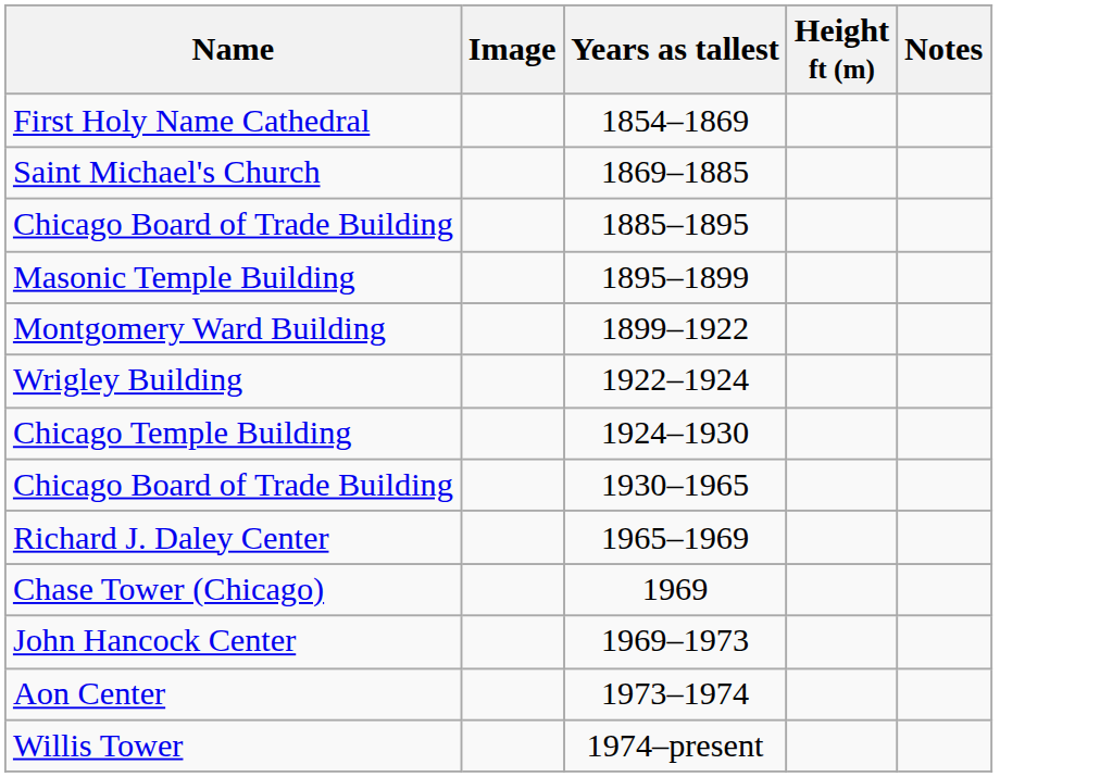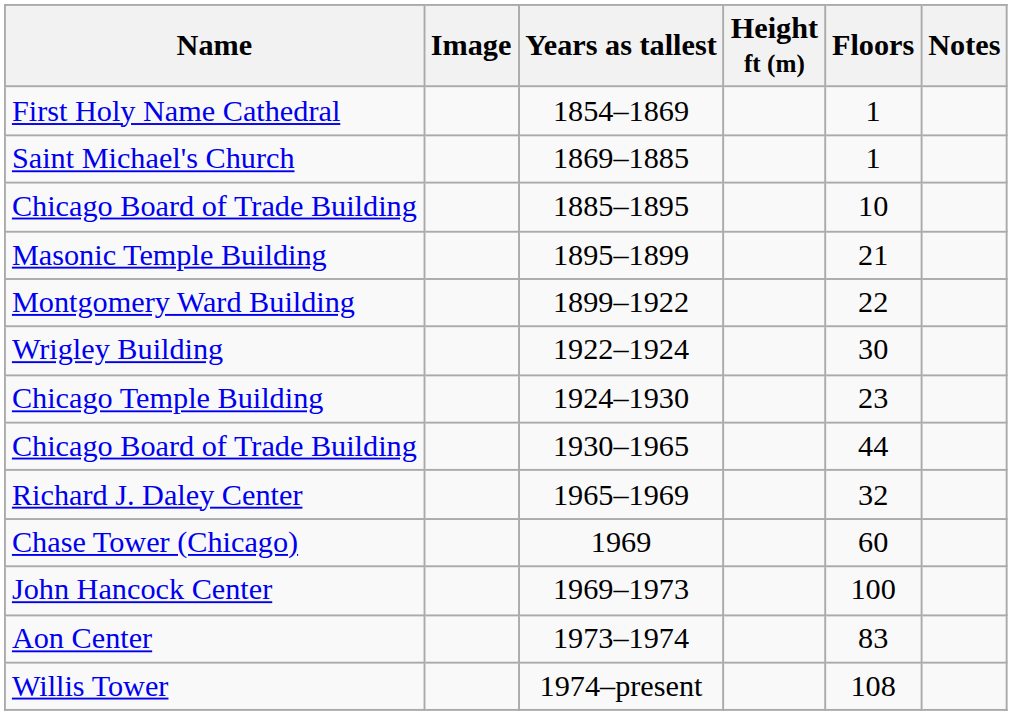 <table class="wikitable sortable">
 <tr>
 <th>Name</th>
 <th>Image</th>
 <th>Years as tallest</th>
 <th>Height<br><small>ft (m)</small></th>
+<th>Floors</th>
 <th class="unsortable">Notes</th>
 </tr>
 <tr>
 <td><a href='#'>First Holy Name Cathedral</a></td>
 <td></td>
 <td align="center">1854–1869</td>
 <td align="center"></td>
+<td align="center">1</td>
 <td align="center"></td>
 </tr>
 <tr>
 <td><a href='#'>Saint Michael's Church</a></td>
 <td></td>
 <td align="center">1869–1885</td>
 <td align="center"></td>
+<td align="center">1</td>
 <td align="center"></td>
 </tr>
 <tr>
 <td><a href='#'>Chicago Board of Trade Building</a></td>
 <td></td>
 <td align="center">1885–1895</td>
 <td align="center"></td>
+<td align="center">10</td>
 <td align="center"></td>
 </tr>
 <tr>
 <td><a href='#'>Masonic Temple Building</a></td>
 <td></td>
 <td align="center">1895–1899</td>
 <td align="center"></td>
+<td align="center">21</td>
 <td align="center"></td>
 </tr>
 <tr>
 <td><a href='#'>Montgomery Ward Building</a></td>
 <td></td>
 <td align="center">1899–1922</td>
 <td align="center"></td>
+<td align="center">22</td>
 <td align="center"></td>
 </tr>
 <tr>
 <td><a href='#'>Wrigley Building</a></td>
 <td></td>
 <td align="center">1922–1924</td>
 <td align="center"></td>
+<td align="center">30</td>
 <td align="center"></td>
 </tr>
 <tr>
 <td><a href='#'>Chicago Temple Building</a></td>
 <td></td>
 <td align="center">1924–1930</td>
 <td align="center"></td>
+<td align="center">23</td>
 <td align="center"></td>
 </tr>
 <tr>
 <td><a href='#'>Chicago Board of Trade Building</a></td>
 <td></td>
 <td align="center">1930–1965</td>
 <td align="center"></td>
+<td align="center">44</td>
 <td align="center"></td>
 </tr>
 <tr>
 <td><a href='#'>Richard J. Daley Center</a></td>
 <td></td>
 <td align="center">1965–1969</td>
 <td align="center"></td>
+<td align="center">32</td>
 <td align="center"></td>
 </tr>
 <tr>
 <td><a href='#'>Chase Tower (Chicago)</a></td>
 <td></td>
 <td align="center">1969</td>
 <td align="center"></td>
+<td align="center">60</td>
 <td align="center"></td>
 </tr>
 <tr>
 <td><a href='#'>John Hancock Center</a></td>
 <td></td>
 <td align="center">1969–1973</td>
 <td align="center"></td>
+<td align="center">100</td>
 <td align="center"></td>
 </tr>
 <tr>
 <td><a href='#'>Aon Center</a></td>
 <td></td>
 <td align="center">1973–1974</td>
 <td align="center"></td>
+<td align="center">83</td>
 <td align="center"></td>
 </tr>
 <tr>
 <td><a href='#'>Willis Tower</a></td>
 <td></td>
 <td align="center">1974–present</td>
 <td align="center"></td>
+<td align="center">108</td>
 <td align="center"></td>
 </tr>
 </table>
